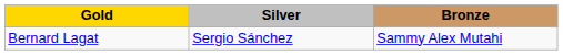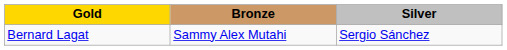 <table class="wikitable" style="text-align:left">
 <tr align="center">
 <td width=200 bgcolor=gold><strong>Gold</strong></td>
+<td width=200 bgcolor=CC9966><strong>Bronze</strong></td>
 <td width=200 bgcolor=silver><strong>Silver</strong></td>
-<td width=200 bgcolor=CC9966><strong>Bronze</strong></td>
 </tr>
 <tr>
 <td><a href='#'>Bernard Lagat</a><br><em></em></td>
+<td><a href='#'>Sammy Alex Mutahi</a><br><em></em></td>
 <td><a href='#'>Sergio Sánchez</a><br><em></em></td>
-<td><a href='#'>Sammy Alex Mutahi</a><br><em></em></td>
 </tr>
 </table>
